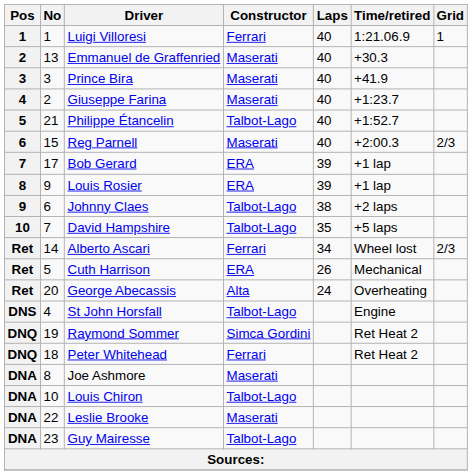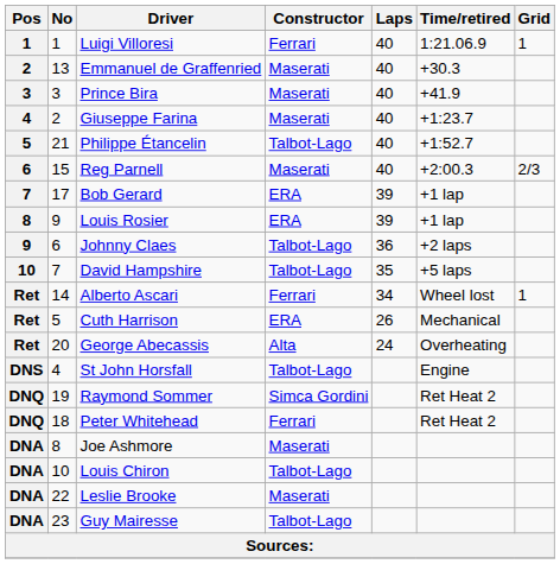 <table class="wikitable" style="font-size: 95%;">
 <tr>
 <th>Pos</th>
 <th>No</th>
 <th>Driver</th>
 <th>Constructor</th>
 <th>Laps</th>
 <th>Time/retired</th>
 <th>Grid</th>
 </tr>
 <tr>
 <th>1</th>
 <td>1</td>
 <td> <a href='#'>Luigi Villoresi</a></td>
 <td><a href='#'>Ferrari</a></td>
 <td>40</td>
 <td>1:21.06.9</td>
 <td>1</td>
 </tr>
 <tr>
 <th>2</th>
 <td>13</td>
 <td> <a href='#'>Emmanuel de Graffenried</a></td>
 <td><a href='#'>Maserati</a></td>
 <td>40</td>
 <td>+30.3</td>
 <td></td>
 </tr>
 <tr>
 <th>3</th>
 <td>3</td>
 <td> <a href='#'>Prince Bira</a></td>
 <td><a href='#'>Maserati</a></td>
 <td>40</td>
 <td>+41.9</td>
 <td></td>
 </tr>
 <tr>
 <th>4</th>
 <td>2</td>
 <td> <a href='#'>Giuseppe Farina</a></td>
 <td><a href='#'>Maserati</a></td>
 <td>40</td>
 <td>+1:23.7</td>
 <td></td>
 </tr>
 <tr>
 <th>5</th>
 <td>21</td>
 <td> <a href='#'>Philippe Étancelin</a></td>
 <td><a href='#'>Talbot-Lago</a></td>
 <td>40</td>
 <td>+1:52.7</td>
 <td></td>
 </tr>
 <tr>
 <th>6</th>
 <td>15</td>
 <td> <a href='#'>Reg Parnell</a></td>
 <td><a href='#'>Maserati</a></td>
 <td>40</td>
 <td>+2:00.3</td>
 <td>2/3</td>
 </tr>
 <tr>
 <th>7</th>
 <td>17</td>
 <td> <a href='#'>Bob Gerard</a></td>
 <td><a href='#'>ERA</a></td>
 <td>39</td>
 <td>+1 lap</td>
 <td></td>
 </tr>
 <tr>
 <th>8</th>
 <td>9</td>
 <td> <a href='#'>Louis Rosier</a></td>
 <td><a href='#'>ERA</a></td>
 <td>39</td>
 <td>+1 lap</td>
 <td></td>
 </tr>
 <tr>
 <th>9</th>
 <td>6</td>
 <td> <a href='#'>Johnny Claes</a></td>
 <td><a href='#'>Talbot-Lago</a></td>
-<td>38</td>
+<td>36</td>
 <td>+2 laps</td>
 <td></td>
 </tr>
 <tr>
 <th>10</th>
 <td>7</td>
 <td> <a href='#'>David Hampshire</a></td>
 <td><a href='#'>Talbot-Lago</a></td>
 <td>35</td>
 <td>+5 laps</td>
 <td></td>
 </tr>
 <tr>
 <th>Ret</th>
 <td>14</td>
 <td> <a href='#'>Alberto Ascari</a></td>
 <td><a href='#'>Ferrari</a></td>
 <td>34</td>
 <td>Wheel lost</td>
-<td>2/3</td>
+<td>1</td>
 </tr>
 <tr>
 <th>Ret</th>
 <td>5</td>
 <td> <a href='#'>Cuth Harrison</a></td>
 <td><a href='#'>ERA</a></td>
 <td>26</td>
 <td>Mechanical</td>
 <td></td>
 </tr>
 <tr>
 <th>Ret</th>
 <td>20</td>
 <td> <a href='#'>George Abecassis</a></td>
 <td><a href='#'>Alta</a></td>
 <td>24</td>
 <td>Overheating</td>
 <td></td>
 </tr>
 <tr>
 <th>DNS</th>
 <td>4</td>
 <td> <a href='#'>St John Horsfall</a></td>
 <td><a href='#'>Talbot-Lago</a></td>
 <td></td>
 <td>Engine</td>
 <td></td>
 </tr>
 <tr>
 <th>DNQ</th>
 <td>19</td>
 <td> <a href='#'>Raymond Sommer</a></td>
 <td><a href='#'>Simca Gordini</a></td>
 <td></td>
 <td>Ret Heat 2</td>
 <td></td>
 </tr>
 <tr>
 <th>DNQ</th>
 <td>18</td>
 <td> <a href='#'>Peter Whitehead</a></td>
 <td><a href='#'>Ferrari</a></td>
 <td></td>
 <td>Ret Heat 2</td>
 <td></td>
 </tr>
 <tr>
 <th>DNA</th>
 <td>8</td>
 <td> Joe Ashmore</td>
 <td><a href='#'>Maserati</a></td>
 <td></td>
 <td></td>
 <td></td>
 </tr>
 <tr>
 <th>DNA</th>
 <td>10</td>
 <td> <a href='#'>Louis Chiron</a></td>
 <td><a href='#'>Talbot-Lago</a></td>
 <td></td>
 <td></td>
 <td></td>
 </tr>
 <tr>
 <th>DNA</th>
 <td>22</td>
 <td> <a href='#'>Leslie Brooke</a></td>
 <td><a href='#'>Maserati</a></td>
 <td></td>
 <td></td>
 <td></td>
 </tr>
 <tr>
 <th>DNA</th>
 <td>23</td>
 <td> <a href='#'>Guy Mairesse</a></td>
 <td><a href='#'>Talbot-Lago</a></td>
 <td></td>
 <td></td>
 <td></td>
 </tr>
 <tr>
 <th colspan=7>Sources:</th>
 </tr>
 <tr>
 </tr>
 </table>
